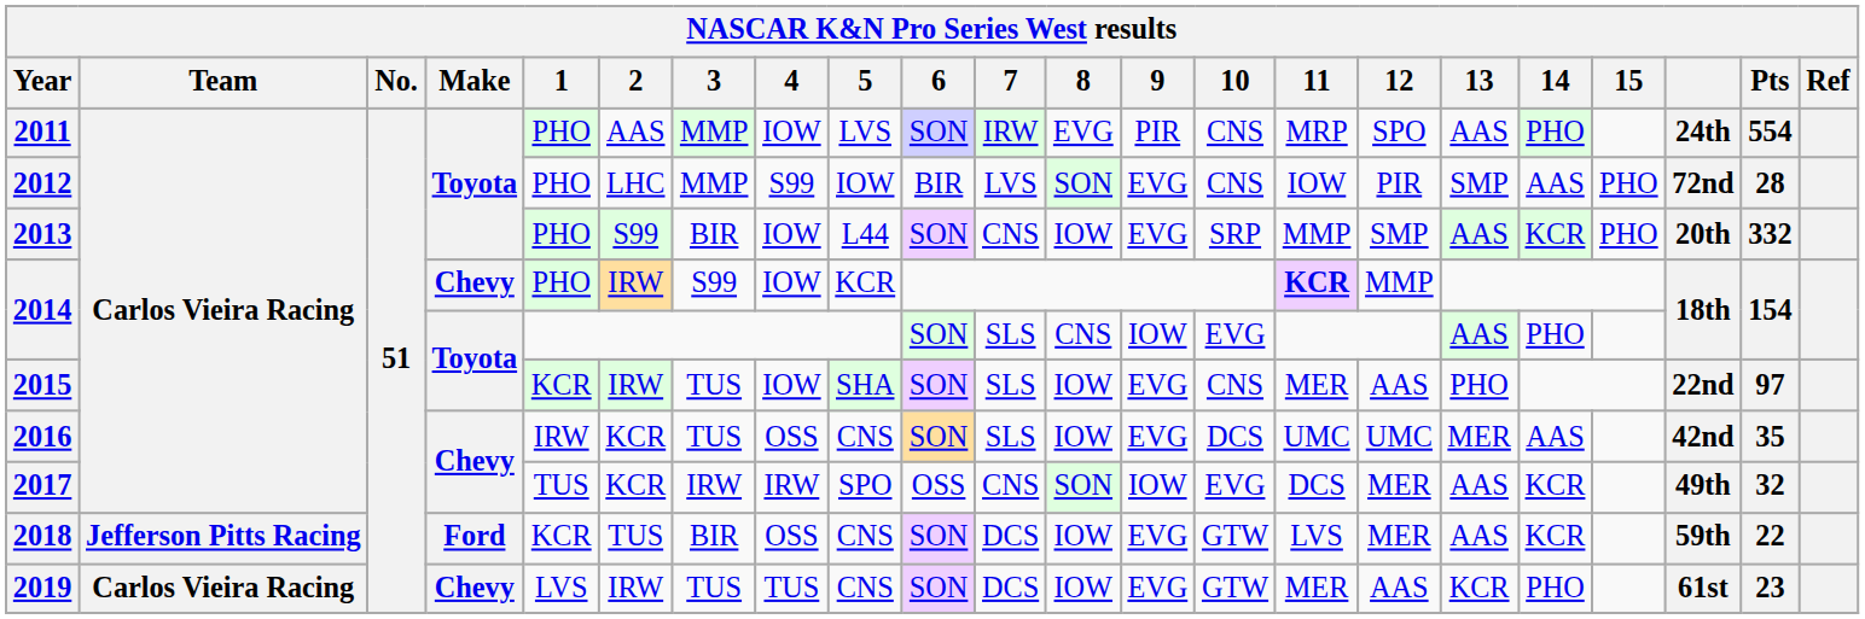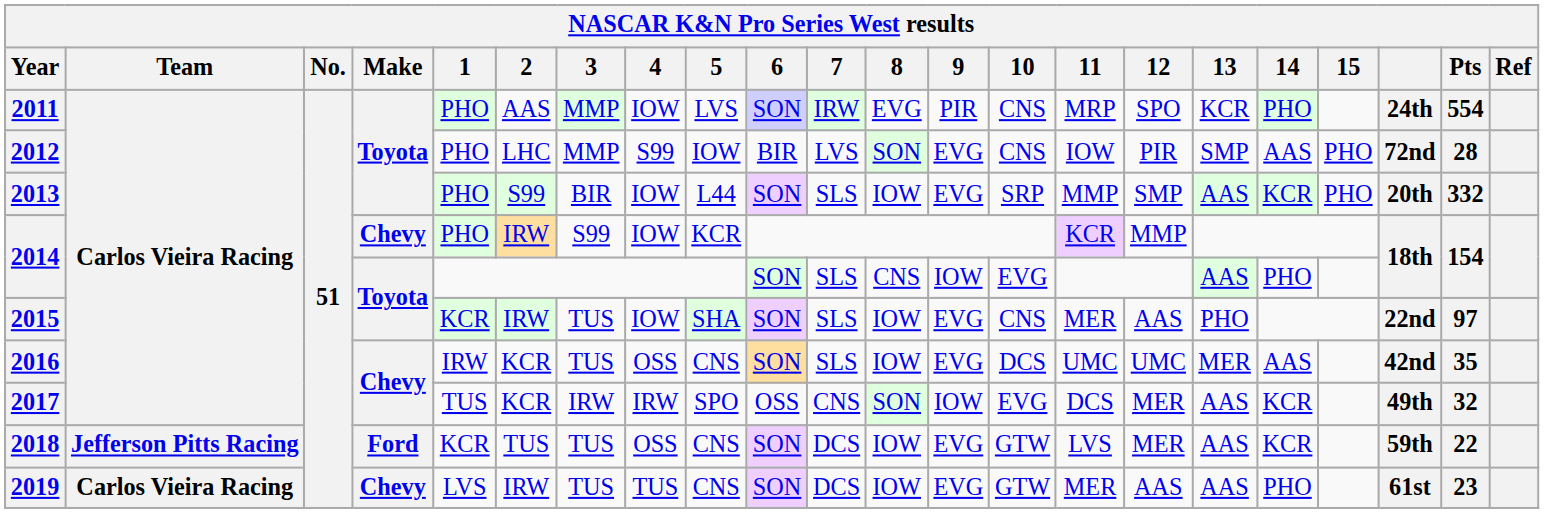 <table class="wikitable" style="text-align:center; font-size:75%">
 <tr>
 <th colspan=23><a href='#'>NASCAR K&N Pro Series West</a> results</th>
 </tr>
 <tr>
 <th>Year</th>
 <th>Team</th>
 <th>No.</th>
 <th>Make</th>
 <th>1</th>
 <th>2</th>
 <th>3</th>
 <th>4</th>
 <th>5</th>
 <th>6</th>
 <th>7</th>
 <th>8</th>
 <th>9</th>
 <th>10</th>
 <th>11</th>
 <th>12</th>
 <th>13</th>
 <th>14</th>
 <th>15</th>
 <th></th>
 <th>Pts</th>
 <th>Ref</th>
 </tr>
 <tr>
 <th><a href='#'>2011</a></th>
 <th rowspan=8>Carlos Vieira Racing</th>
 <th rowspan=10>51</th>
 <th rowspan=3><a href='#'>Toyota</a></th>
 <td style="background:#DFFFDF;"><a href='#'>PHO</a><br></td>
 <td><a href='#'>AAS</a></td>
 <td style="background:#DFFFDF;"><a href='#'>MMP</a><br></td>
 <td><a href='#'>IOW</a></td>
 <td><a href='#'>LVS</a></td>
 <td style="background:#CFCFFF;"><a href='#'>SON</a><br></td>
 <td style="background:#DFFFDF;"><a href='#'>IRW</a><br></td>
 <td><a href='#'>EVG</a></td>
 <td><a href='#'>PIR</a></td>
 <td><a href='#'>CNS</a></td>
 <td><a href='#'>MRP</a></td>
 <td><a href='#'>SPO</a></td>
-<td><a href='#'>AAS</a></td>
+<td><a href='#'>KCR</a></td>
 <td style="background:#DFFFDF;"><a href='#'>PHO</a><br></td>
 <td></td>
 <th>24th</th>
 <th>554</th>
 <th></th>
 </tr>
 <tr>
 <th><a href='#'>2012</a></th>
 <td><a href='#'>PHO</a></td>
 <td><a href='#'>LHC</a></td>
 <td><a href='#'>MMP</a></td>
 <td><a href='#'>S99</a></td>
 <td><a href='#'>IOW</a></td>
 <td><a href='#'>BIR</a></td>
 <td><a href='#'>LVS</a></td>
 <td style="background:#DFFFDF;"><a href='#'>SON</a><br></td>
 <td><a href='#'>EVG</a></td>
 <td><a href='#'>CNS</a></td>
 <td><a href='#'>IOW</a></td>
 <td><a href='#'>PIR</a></td>
 <td><a href='#'>SMP</a></td>
 <td><a href='#'>AAS</a></td>
 <td><a href='#'>PHO</a></td>
 <th>72nd</th>
 <th>28</th>
 <th></th>
 </tr>
 <tr>
 <th><a href='#'>2013</a></th>
 <td style="background:#DFFFDF;"><a href='#'>PHO</a><br></td>
 <td style="background:#DFFFDF;"><a href='#'>S99</a><br></td>
 <td><a href='#'>BIR</a></td>
 <td><a href='#'>IOW</a></td>
 <td><a href='#'>L44</a></td>
 <td style="background:#EFCFFF;"><a href='#'>SON</a><br></td>
-<td><a href='#'>CNS</a></td>
+<td><a href='#'>SLS</a></td>
 <td><a href='#'>IOW</a></td>
 <td><a href='#'>EVG</a></td>
 <td><a href='#'>SRP</a></td>
 <td><a href='#'>MMP</a></td>
 <td><a href='#'>SMP</a></td>
 <td style="background:#DFFFDF;"><a href='#'>AAS</a><br></td>
 <td style="background:#DFFFDF;"><a href='#'>KCR</a><br></td>
 <td><a href='#'>PHO</a></td>
 <th>20th</th>
 <th>332</th>
 <th></th>
 </tr>
 <tr>
 <th rowspan=2><a href='#'>2014</a></th>
 <th><a href='#'>Chevy</a></th>
 <td style="background:#DFFFDF;"><a href='#'>PHO</a><br></td>
 <td style="background:#FFDF9F;"><a href='#'>IRW</a><br></td>
 <td><a href='#'>S99</a></td>
 <td><a href='#'>IOW</a></td>
 <td><a href='#'>KCR</a></td>
 <td colspan=5></td>
-<td style="background:#EFCFFF;"><strong><a href='#'>KCR</a><br></strong></td>
+<td style="background:#EFCFFF;"><a href='#'>KCR</a><br></td>
 <td><a href='#'>MMP</a></td>
 <td colspan=3></td>
 <th rowspan=2>18th</th>
 <th rowspan=2>154</th>
 <th rowspan=2></th>
 </tr>
 <tr>
 <th rowspan=2><a href='#'>Toyota</a></th>
 <td colspan=5></td>
 <td style="background:#DFFFDF;"><a href='#'>SON</a><br></td>
 <td><a href='#'>SLS</a></td>
 <td><a href='#'>CNS</a></td>
 <td><a href='#'>IOW</a></td>
 <td><a href='#'>EVG</a></td>
 <td colspan=2></td>
 <td style="background:#DFFFDF;"><a href='#'>AAS</a><br></td>
 <td><a href='#'>PHO</a></td>
 <td></td>
 </tr>
 <tr>
 <th><a href='#'>2015</a></th>
 <td style="background:#DFFFDF;"><a href='#'>KCR</a><br></td>
 <td style="background:#DFFFDF;"><a href='#'>IRW</a><br></td>
 <td><a href='#'>TUS</a></td>
 <td><a href='#'>IOW</a></td>
 <td style="background:#DFFFDF;"><a href='#'>SHA</a><br></td>
 <td style="background:#EFCFFF;"><a href='#'>SON</a><br></td>
 <td><a href='#'>SLS</a></td>
 <td><a href='#'>IOW</a></td>
 <td><a href='#'>EVG</a></td>
 <td><a href='#'>CNS</a></td>
 <td><a href='#'>MER</a></td>
 <td><a href='#'>AAS</a></td>
 <td><a href='#'>PHO</a></td>
 <td colspan=2></td>
 <th>22nd</th>
 <th>97</th>
 <th></th>
 </tr>
 <tr>
 <th><a href='#'>2016</a></th>
 <th rowspan=2><a href='#'>Chevy</a></th>
 <td><a href='#'>IRW</a></td>
 <td><a href='#'>KCR</a></td>
 <td><a href='#'>TUS</a></td>
 <td><a href='#'>OSS</a></td>
 <td><a href='#'>CNS</a></td>
 <td style="background:#FFDF9F;"><a href='#'>SON</a><br></td>
 <td><a href='#'>SLS</a></td>
 <td><a href='#'>IOW</a></td>
 <td><a href='#'>EVG</a></td>
 <td><a href='#'>DCS</a></td>
 <td><a href='#'>UMC</a></td>
 <td><a href='#'>UMC</a></td>
 <td><a href='#'>MER</a></td>
 <td><a href='#'>AAS</a></td>
 <td></td>
 <th>42nd</th>
 <th>35</th>
 <th></th>
 </tr>
 <tr>
 <th><a href='#'>2017</a></th>
 <td><a href='#'>TUS</a></td>
 <td><a href='#'>KCR</a></td>
 <td><a href='#'>IRW</a></td>
 <td><a href='#'>IRW</a></td>
 <td><a href='#'>SPO</a></td>
 <td><a href='#'>OSS</a></td>
 <td><a href='#'>CNS</a></td>
 <td style="background:#DFFFDF;"><a href='#'>SON</a><br></td>
 <td><a href='#'>IOW</a></td>
 <td><a href='#'>EVG</a></td>
 <td><a href='#'>DCS</a></td>
 <td><a href='#'>MER</a></td>
 <td><a href='#'>AAS</a></td>
 <td><a href='#'>KCR</a></td>
 <td></td>
 <th>49th</th>
 <th>32</th>
 <th></th>
 </tr>
 <tr>
 <th><a href='#'>2018</a></th>
 <th><a href='#'>Jefferson Pitts Racing</a></th>
 <th><a href='#'>Ford</a></th>
 <td><a href='#'>KCR</a></td>
 <td><a href='#'>TUS</a></td>
-<td><a href='#'>BIR</a></td>
+<td><a href='#'>TUS</a></td>
 <td><a href='#'>OSS</a></td>
 <td><a href='#'>CNS</a></td>
 <td style="background:#EFCFFF;"><a href='#'>SON</a><br></td>
 <td><a href='#'>DCS</a></td>
 <td><a href='#'>IOW</a></td>
 <td><a href='#'>EVG</a></td>
 <td><a href='#'>GTW</a></td>
 <td><a href='#'>LVS</a></td>
 <td><a href='#'>MER</a></td>
 <td><a href='#'>AAS</a></td>
 <td><a href='#'>KCR</a></td>
 <td></td>
 <th>59th</th>
 <th>22</th>
 <th></th>
 </tr>
 <tr>
 <th><a href='#'>2019</a></th>
 <th>Carlos Vieira Racing</th>
 <th><a href='#'>Chevy</a></th>
 <td><a href='#'>LVS</a></td>
 <td><a href='#'>IRW</a></td>
 <td><a href='#'>TUS</a></td>
 <td><a href='#'>TUS</a></td>
 <td><a href='#'>CNS</a></td>
 <td style="background:#EFCFFF;"><a href='#'>SON</a><br></td>
 <td><a href='#'>DCS</a></td>
 <td><a href='#'>IOW</a></td>
 <td><a href='#'>EVG</a></td>
 <td><a href='#'>GTW</a></td>
 <td><a href='#'>MER</a></td>
 <td><a href='#'>AAS</a></td>
-<td><a href='#'>KCR</a></td>
+<td><a href='#'>AAS</a></td>
 <td><a href='#'>PHO</a></td>
 <td></td>
 <th>61st</th>
 <th>23</th>
 <th></th>
 </tr>
 </table>
